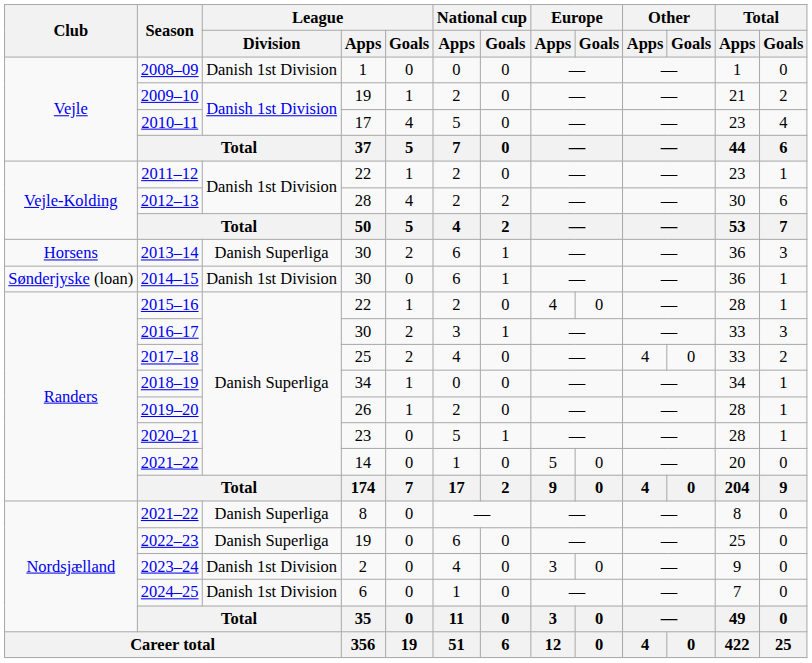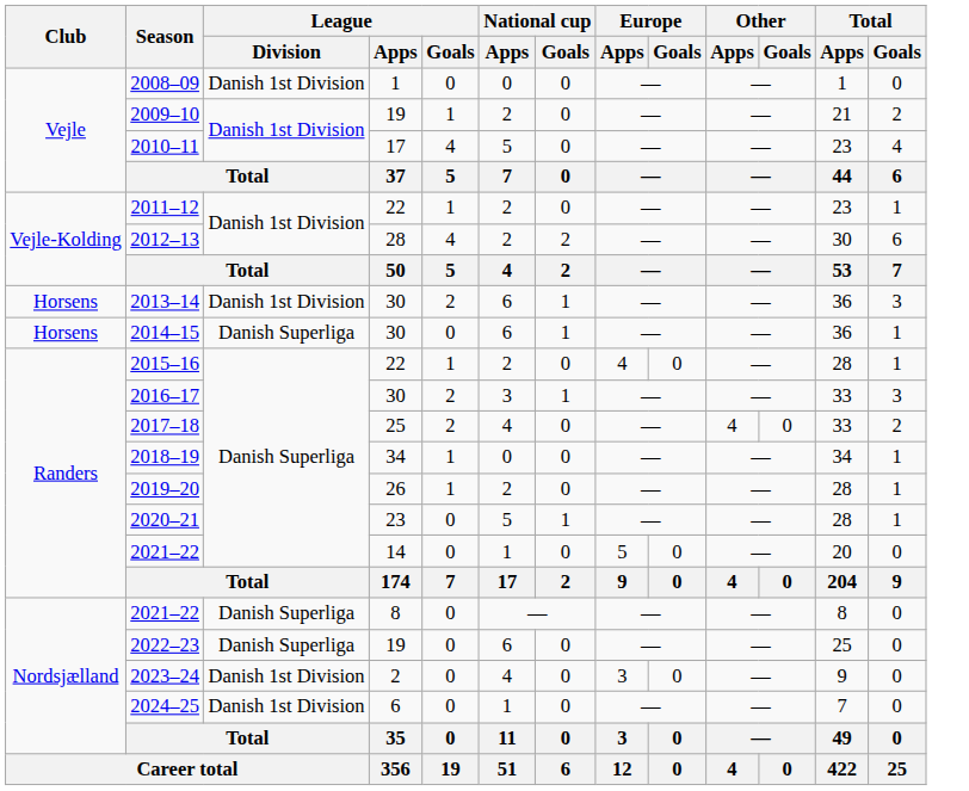 <table class="wikitable" style="text-align:center">
 <tr>
 <th rowspan="2">Club</th>
 <th rowspan="2">Season</th>
 <th colspan="3">League</th>
 <th colspan="2">National cup</th>
 <th colspan="2">Europe</th>
 <th colspan="2">Other</th>
 <th colspan="2">Total</th>
 </tr>
 <tr>
 <th>Division</th>
 <th>Apps</th>
 <th>Goals</th>
 <th>Apps</th>
 <th>Goals</th>
 <th>Apps</th>
 <th>Goals</th>
 <th>Apps</th>
 <th>Goals</th>
 <th>Apps</th>
 <th>Goals</th>
 </tr>
 <tr>
 <td rowspan="4"><a href='#'>Vejle</a></td>
 <td><a href='#'>2008–09</a></td>
 <td>Danish 1st Division</td>
 <td>1</td>
 <td>0</td>
 <td>0</td>
 <td>0</td>
 <td colspan="2">—</td>
 <td colspan="2">—</td>
 <td>1</td>
 <td>0</td>
 </tr>
 <tr>
 <td><a href='#'>2009–10</a></td>
 <td rowspan="2"><a href='#'>Danish 1st Division</a></td>
 <td>19</td>
 <td>1</td>
 <td>2</td>
 <td>0</td>
 <td colspan="2">—</td>
 <td colspan="2">—</td>
 <td>21</td>
 <td>2</td>
 </tr>
 <tr>
 <td><a href='#'>2010–11</a></td>
 <td>17</td>
 <td>4</td>
 <td>5</td>
 <td>0</td>
 <td colspan="2">—</td>
 <td colspan="2">—</td>
 <td>23</td>
 <td>4</td>
 </tr>
 <tr>
 <th colspan="2">Total</th>
 <th>37</th>
 <th>5</th>
 <th>7</th>
 <th>0</th>
 <th colspan="2">—</th>
 <th colspan="2">—</th>
 <th>44</th>
 <th>6</th>
 </tr>
 <tr>
 <td rowspan="3"><a href='#'>Vejle-Kolding</a></td>
 <td><a href='#'>2011–12</a></td>
 <td rowspan="2">Danish 1st Division</td>
 <td>22</td>
 <td>1</td>
 <td>2</td>
 <td>0</td>
 <td colspan="2">—</td>
 <td colspan="2">—</td>
 <td>23</td>
 <td>1</td>
 </tr>
 <tr>
 <td><a href='#'>2012–13</a></td>
 <td>28</td>
 <td>4</td>
 <td>2</td>
 <td>2</td>
 <td colspan="2">—</td>
 <td colspan="2">—</td>
 <td>30</td>
 <td>6</td>
 </tr>
 <tr>
 <th colspan="2">Total</th>
 <th>50</th>
 <th>5</th>
 <th>4</th>
 <th>2</th>
 <th colspan="2">—</th>
 <th colspan="2">—</th>
 <th>53</th>
 <th>7</th>
 </tr>
 <tr>
 <td><a href='#'>Horsens</a></td>
 <td><a href='#'>2013–14</a></td>
-<td>Danish Superliga</td>
+<td>Danish 1st Division</td>
 <td>30</td>
 <td>2</td>
 <td>6</td>
 <td>1</td>
 <td colspan="2">—</td>
 <td colspan="2">—</td>
 <td>36</td>
 <td>3</td>
 </tr>
 <tr>
-<td><a href='#'>Sønderjyske</a> (loan)</td>
+<td><a href='#'>Horsens</a></td>
 <td><a href='#'>2014–15</a></td>
-<td>Danish 1st Division</td>
+<td>Danish Superliga</td>
 <td>30</td>
 <td>0</td>
 <td>6</td>
 <td>1</td>
 <td colspan="2">—</td>
 <td colspan="2">—</td>
 <td>36</td>
 <td>1</td>
 </tr>
 <tr>
 <td rowspan="8"><a href='#'>Randers</a></td>
 <td><a href='#'>2015–16</a></td>
 <td rowspan="7">Danish Superliga</td>
 <td>22</td>
 <td>1</td>
 <td>2</td>
 <td>0</td>
 <td>4</td>
 <td>0</td>
 <td colspan="2">—</td>
 <td>28</td>
 <td>1</td>
 </tr>
 <tr>
 <td><a href='#'>2016–17</a></td>
 <td>30</td>
 <td>2</td>
 <td>3</td>
 <td>1</td>
 <td colspan="2">—</td>
 <td colspan="2">—</td>
 <td>33</td>
 <td>3</td>
 </tr>
 <tr>
 <td><a href='#'>2017–18</a></td>
 <td>25</td>
 <td>2</td>
 <td>4</td>
 <td>0</td>
 <td colspan="2">—</td>
 <td>4</td>
 <td>0</td>
 <td>33</td>
 <td>2</td>
 </tr>
 <tr>
 <td><a href='#'>2018–19</a></td>
 <td>34</td>
 <td>1</td>
 <td>0</td>
 <td>0</td>
 <td colspan="2">—</td>
 <td colspan="2">—</td>
 <td>34</td>
 <td>1</td>
 </tr>
 <tr>
 <td><a href='#'>2019–20</a></td>
 <td>26</td>
 <td>1</td>
 <td>2</td>
 <td>0</td>
 <td colspan="2">—</td>
 <td colspan="2">—</td>
 <td>28</td>
 <td>1</td>
 </tr>
 <tr>
 <td><a href='#'>2020–21</a></td>
 <td>23</td>
 <td>0</td>
 <td>5</td>
 <td>1</td>
 <td colspan="2">—</td>
 <td colspan="2">—</td>
 <td>28</td>
 <td>1</td>
 </tr>
 <tr>
 <td><a href='#'>2021–22</a></td>
 <td>14</td>
 <td>0</td>
 <td>1</td>
 <td>0</td>
 <td>5</td>
 <td>0</td>
 <td colspan="2">—</td>
 <td>20</td>
 <td>0</td>
 </tr>
 <tr>
 <th colspan="2">Total</th>
 <th>174</th>
 <th>7</th>
 <th>17</th>
 <th>2</th>
 <th>9</th>
 <th>0</th>
 <th>4</th>
 <th>0</th>
 <th>204</th>
 <th>9</th>
 </tr>
 <tr>
 <td rowspan="5"><a href='#'>Nordsjælland</a></td>
 <td><a href='#'>2021–22</a></td>
 <td>Danish Superliga</td>
 <td>8</td>
 <td>0</td>
 <td colspan="2">—</td>
 <td colspan="2">—</td>
 <td colspan="2">—</td>
 <td>8</td>
 <td>0</td>
 </tr>
 <tr>
 <td><a href='#'>2022–23</a></td>
 <td>Danish Superliga</td>
 <td>19</td>
 <td>0</td>
 <td>6</td>
 <td>0</td>
 <td colspan="2">—</td>
 <td colspan="2">—</td>
 <td>25</td>
 <td>0</td>
 </tr>
 <tr>
 <td><a href='#'>2023–24</a></td>
 <td>Danish 1st Division</td>
 <td>2</td>
 <td>0</td>
 <td>4</td>
 <td>0</td>
 <td>3</td>
 <td>0</td>
 <td colspan="2">—</td>
 <td>9</td>
 <td>0</td>
 </tr>
 <tr>
 <td><a href='#'>2024–25</a></td>
 <td>Danish 1st Division</td>
 <td>6</td>
 <td>0</td>
 <td>1</td>
 <td>0</td>
 <td colspan="2">—</td>
 <td colspan="2">—</td>
 <td>7</td>
 <td>0</td>
 </tr>
 <tr>
 <th colspan="2">Total</th>
 <th>35</th>
 <th>0</th>
 <th>11</th>
 <th>0</th>
 <th>3</th>
 <th>0</th>
 <th colspan="2">—</th>
 <th>49</th>
 <th>0</th>
 </tr>
 <tr>
 <th colspan="3">Career total</th>
 <th>356</th>
 <th>19</th>
 <th>51</th>
 <th>6</th>
 <th>12</th>
 <th>0</th>
 <th>4</th>
 <th>0</th>
 <th>422</th>
 <th>25</th>
 </tr>
 </table>
